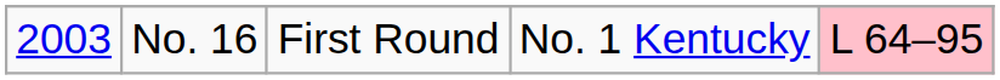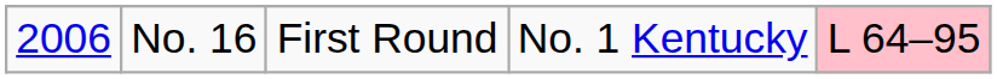 <table class="wikitable">
 <tr>
 </tr>
 <tr style="text-align:center;">
-<td><a href='#'>2003</a></td>
+<td><a href='#'>2006</a></td>
 <td>No. 16</td>
 <td>First Round</td>
 <td>No. 1 <a href='#'>Kentucky</a></td>
 <td style="background: pink;">L 64–95</td>
 </tr>
 </table>
